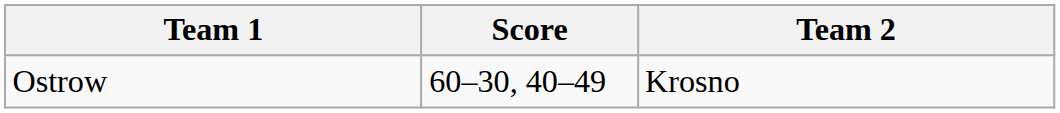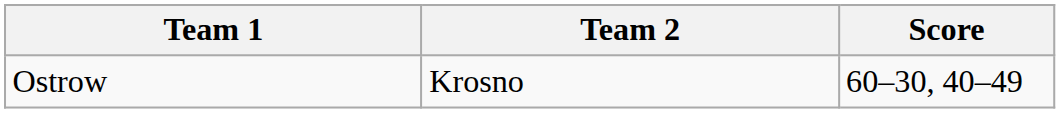 <table class="wikitable" style="font-size: 100%">
 <tr>
 <th width=200>Team 1</th>
+<th width=200>Team 2</th>
 <th width=100>Score</th>
-<th width=200>Team 2</th>
 </tr>
 <tr>
 <td>Ostrow</td>
+<td>Krosno</td>
 <td>60–30, 40–49</td>
-<td>Krosno</td>
 </tr>
 </table>
